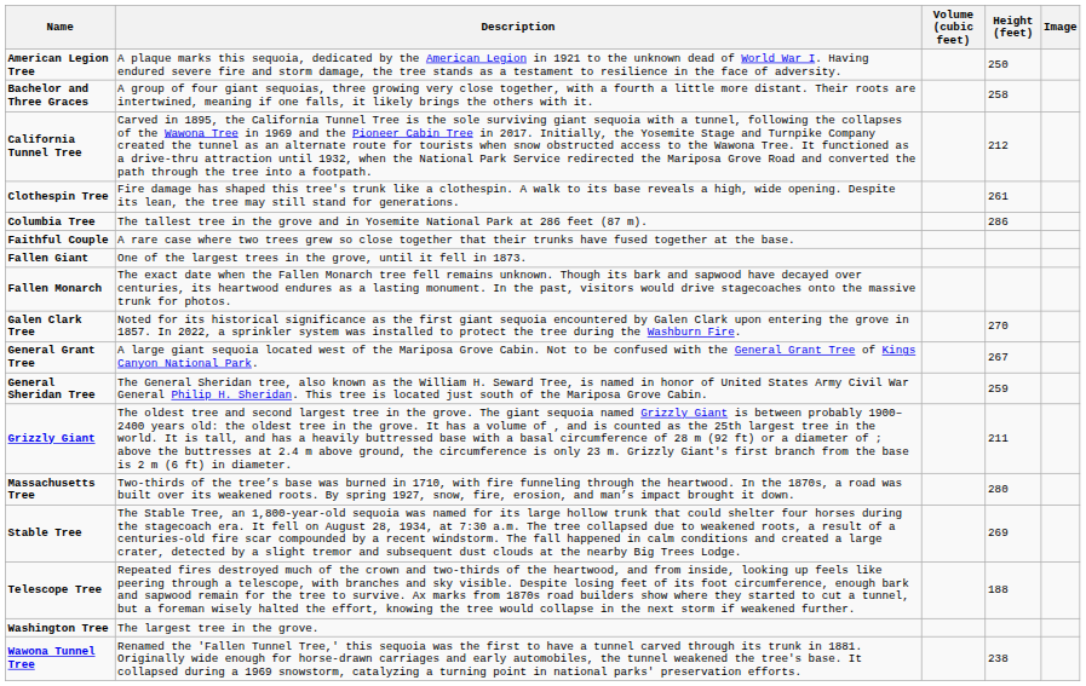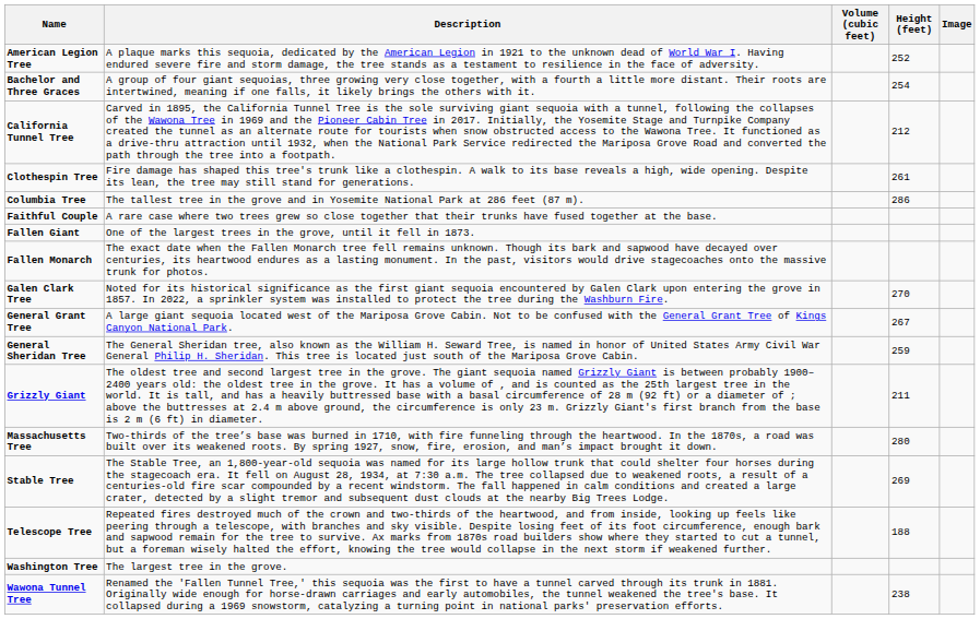 <table class="wikitable sortable">
 <tr>
 <th>Name</th>
 <th>Description</th>
 <th>Volume (cubic feet)</th>
 <th>Height (feet)</th>
 <th>Image</th>
 </tr>
 <tr>
 <td><strong>American Legion Tree</strong></td>
 <td>A plaque marks this sequoia, dedicated by the <a href='#'>American Legion</a> in 1921 to the unknown dead of <a href='#'>World War I</a>. Having endured severe fire and storm damage, the tree stands as a testament to resilience in the face of adversity.</td>
 <td></td>
-<td>250</td>
+<td>252</td>
 <td></td>
 </tr>
 <tr>
 <td><strong>Bachelor and Three Graces</strong></td>
 <td>A group of four giant sequoias, three growing very close together, with a fourth a little more distant. Their roots are intertwined, meaning if one falls, it likely brings the others with it.</td>
 <td></td>
-<td>258</td>
+<td>254</td>
 <td></td>
 </tr>
 <tr>
 <td><strong>California Tunnel Tree</strong></td>
 <td>Carved in 1895, the California Tunnel Tree is the sole surviving giant sequoia with a tunnel, following the collapses of the <a href='#'>Wawona Tree</a> in 1969 and the <a href='#'>Pioneer Cabin Tree</a> in 2017. Initially, the Yosemite Stage and Turnpike Company created the tunnel as an alternate route for tourists when snow obstructed access to the Wawona Tree. It functioned as a drive-thru attraction until 1932, when the National Park Service redirected the Mariposa Grove Road and converted the path through the tree into a footpath.</td>
 <td></td>
 <td>212</td>
 <td></td>
 </tr>
 <tr>
 <td><strong>Clothespin Tree</strong></td>
 <td>Fire damage has shaped this tree's trunk like a clothespin. A  walk to its base reveals a  high,  wide opening. Despite its lean, the tree may still stand for generations.</td>
 <td></td>
 <td>261</td>
 <td></td>
 </tr>
 <tr>
 <td><strong>Columbia Tree</strong></td>
 <td>The tallest tree in the grove and in Yosemite National Park at 286 feet (87 m).</td>
 <td></td>
 <td>286</td>
 <td></td>
 </tr>
 <tr>
 <td><strong>Faithful Couple</strong></td>
 <td>A rare case where two trees grew so close together that their trunks have fused together at the base.</td>
 <td></td>
 <td></td>
 <td></td>
 </tr>
 <tr>
 <td><strong>Fallen Giant</strong></td>
 <td>One of the largest trees in the grove, until it fell in 1873.</td>
 <td></td>
 <td></td>
 <td></td>
 </tr>
 <tr>
 <td><strong>Fallen Monarch</strong></td>
 <td>The exact date when the Fallen Monarch tree fell remains unknown. Though its bark and sapwood have decayed over centuries, its heartwood endures as a lasting monument. In the past, visitors would drive stagecoaches onto the massive trunk for photos.</td>
 <td></td>
 <td></td>
 <td></td>
 </tr>
 <tr>
 <td><strong>Galen Clark Tree</strong></td>
 <td>Noted for its historical significance as the first giant sequoia encountered by Galen Clark upon entering the grove in 1857. In 2022, a sprinkler system was installed to protect the tree during the <a href='#'>Washburn Fire</a>.</td>
 <td></td>
 <td>270</td>
 <td></td>
 </tr>
 <tr>
 <td><strong>General Grant Tree</strong></td>
 <td>A large giant sequoia located west of the Mariposa Grove Cabin. Not to be confused with the <a href='#'>General Grant Tree</a> of <a href='#'>Kings Canyon National Park</a>.</td>
 <td></td>
 <td>267</td>
 <td></td>
 </tr>
 <tr>
 <td><strong>General Sheridan Tree</strong></td>
 <td>The General Sheridan tree, also known as the William H. Seward Tree, is named in honor of United States Army Civil War General <a href='#'>Philip H. Sheridan</a>. This tree is located just south of the Mariposa Grove Cabin.</td>
 <td></td>
 <td>259</td>
 <td></td>
 </tr>
 <tr>
 <td><strong><a href='#'>Grizzly Giant</a></strong></td>
 <td>The oldest tree and second largest tree in the grove. The giant sequoia named <a href='#'>Grizzly Giant</a> is between probably 1900–2400 years old: the oldest tree in the grove. It has a volume of , and is counted as the 25th largest tree in the world. It is  tall, and has a heavily buttressed base with a basal circumference of 28 m (92 ft) or a diameter of ; above the buttresses at 2.4 m above ground, the circumference is only 23 m. Grizzly Giant's first branch from the base is 2 m (6 ft) in diameter.</td>
 <td></td>
 <td>211</td>
 <td></td>
 </tr>
 <tr>
 <td><strong>Massachusetts Tree</strong></td>
 <td>Two-thirds of the tree’s base was burned in 1710, with fire funneling   through the heartwood. In the 1870s, a road was built over its weakened roots. By spring 1927, snow, fire, erosion, and man’s impact brought it down.</td>
 <td></td>
 <td>280</td>
 <td></td>
 </tr>
 <tr>
 <td><strong>Stable Tree</strong></td>
 <td>The Stable Tree, an 1,800-year-old sequoia was named for its large hollow trunk that could shelter four horses during the stagecoach era. It fell on August 28, 1934, at 7:30 a.m.  The tree collapsed due to weakened roots, a result of a centuries-old fire scar compounded by a recent windstorm. The fall happened in calm conditions and created a large crater, detected by a slight tremor and subsequent dust clouds at the nearby Big Trees Lodge.</td>
 <td></td>
 <td>269</td>
 <td></td>
 </tr>
 <tr>
 <td><strong>Telescope Tree</strong></td>
 <td>Repeated fires destroyed much of the crown and two-thirds of the heartwood, and from inside, looking up feels like peering through a telescope, with branches and sky visible. Despite losing  feet of its  foot circumference, enough bark and sapwood remain for the tree to survive. Ax marks from 1870s road builders show where they started to cut a tunnel, but a foreman wisely halted the effort, knowing the tree would collapse in the next storm if weakened further.</td>
 <td></td>
 <td>188</td>
 <td></td>
 </tr>
 <tr>
 <td><strong>Washington Tree</strong></td>
 <td>The largest tree in the grove.</td>
 <td></td>
 <td></td>
 <td></td>
 </tr>
 <tr>
 <td><strong><a href='#'>Wawona Tunnel Tree</a></strong></td>
 <td>Renamed the 'Fallen Tunnel Tree,' this sequoia was the first to have a tunnel carved through its trunk in 1881. Originally wide enough for horse-drawn carriages and early automobiles, the tunnel weakened the tree's base. It collapsed during a 1969 snowstorm, catalyzing a turning point in national parks' preservation efforts.</td>
 <td></td>
 <td>238</td>
 <td></td>
 </tr>
 </table>
